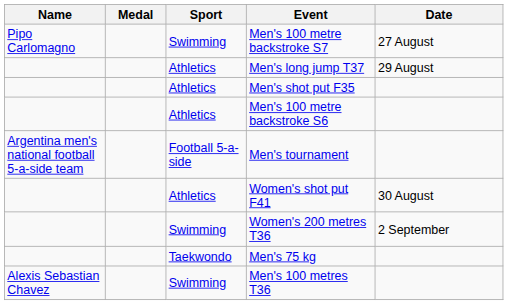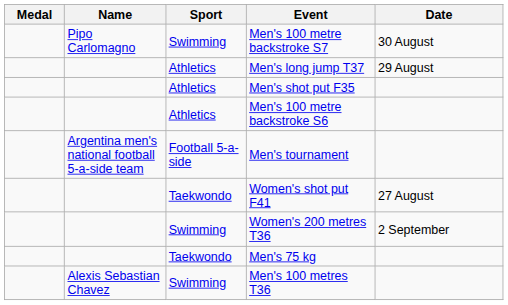 <table class="wikitable sortable" style="font-size:95%">
 <tr>
+<th style="width:6em">Medal</th>
 <th style="width:10em">Name</th>
-<th style="width:6em">Medal</th>
 <th style="width:7em">Sport</th>
 <th style="width:15em">Event</th>
 <th style="width:15em">Date</th>
 </tr>
 <tr>
+<td></td>
 <td><a href='#'>Pipo Carlomagno</a></td>
-<td></td>
 <td><a href='#'>Swimming</a></td>
 <td><a href='#'>Men's 100 metre backstroke S7</a></td>
-<td>27 August</td>
+<td>30 August</td>
 </tr>
 <tr>
 <td></td>
 <td></td>
 <td><a href='#'>Athletics</a></td>
 <td><a href='#'>Men's long jump T37</a></td>
 <td>29 August</td>
 </tr>
 <tr>
 <td></td>
 <td></td>
 <td><a href='#'>Athletics</a></td>
 <td><a href='#'>Men's shot put F35</a></td>
 <td></td>
 </tr>
 <tr>
 <td></td>
 <td></td>
 <td><a href='#'>Athletics</a></td>
 <td><a href='#'>Men's 100 metre backstroke S6</a></td>
 <td></td>
 </tr>
 <tr>
+<td></td>
 <td><a href='#'>Argentina men's national football 5-a-side team</a><br></td>
-<td></td>
 <td><a href='#'>Football 5-a-side</a></td>
 <td><a href='#'>Men's tournament</a></td>
 <td></td>
 </tr>
 <tr>
 <td></td>
 <td></td>
-<td><a href='#'>Athletics</a></td>
+<td><a href='#'>Taekwondo</a></td>
 <td><a href='#'>Women's shot put F41</a></td>
-<td>30 August</td>
+<td>27 August</td>
 </tr>
 <tr>
 <td></td>
 <td></td>
 <td><a href='#'>Swimming</a></td>
 <td><a href='#'>Women's 200 metres T36</a></td>
 <td>2 September</td>
 </tr>
 <tr>
 <td></td>
 <td></td>
 <td><a href='#'>Taekwondo</a></td>
 <td><a href='#'>Men's 75 kg</a></td>
 <td></td>
 </tr>
 <tr>
+<td></td>
 <td><a href='#'>Alexis Sebastian Chavez</a></td>
-<td></td>
 <td><a href='#'>Swimming</a></td>
 <td><a href='#'>Men's 100 metres T36</a></td>
 <td></td>
 </tr>
 </table>
